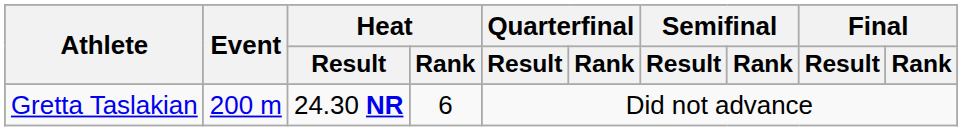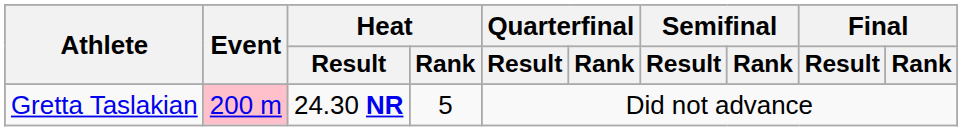 <table class=wikitable style="font-size:90%">
 <tr>
 <th rowspan="2">Athlete</th>
 <th rowspan="2">Event</th>
 <th colspan="2">Heat</th>
 <th colspan="2">Quarterfinal</th>
 <th colspan="2">Semifinal</th>
 <th colspan="2">Final</th>
 </tr>
 <tr style="font-size:95%">
 <th>Result</th>
 <th>Rank</th>
 <th>Result</th>
 <th>Rank</th>
 <th>Result</th>
 <th>Rank</th>
 <th>Result</th>
 <th>Rank</th>
 </tr>
 <tr align=center>
 <td align=left><a href='#'>Gretta Taslakian</a></td>
-<td align=left><a href='#'>200 m</a></td>
+<td align=left style="background: pink;"><a href='#'>200 m</a></td>
 <td>24.30 <strong><a href='#'>NR</a></strong></td>
-<td>6</td>
+<td>5</td>
 <td colspan=6>Did not advance</td>
 </tr>
 </table>
